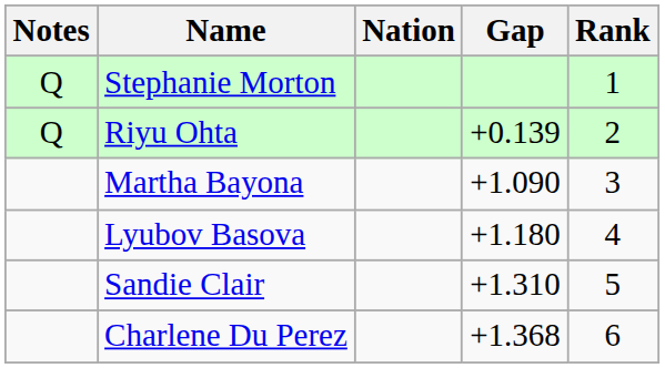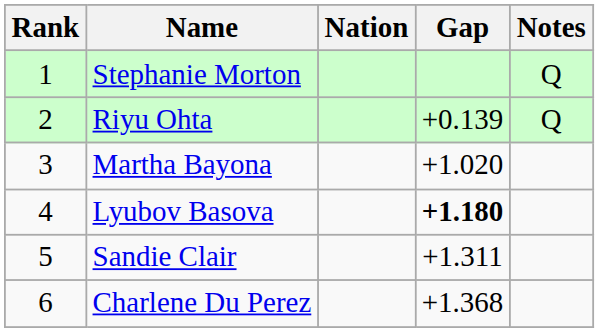 <table class="wikitable sortable" style="text-align:center">
 <tr>
-<th>Notes</th>
+<th>Rank</th>
 <th>Name</th>
 <th>Nation</th>
 <th>Gap</th>
-<th>Rank</th>
+<th>Notes</th>
 </tr>
 <tr bgcolor=ccffcc>
-<td>Q</td>
+<td>1</td>
 <td align=left><a href='#'>Stephanie Morton</a></td>
 <td align=left></td>
 <td></td>
-<td>1</td>
+<td>Q</td>
 </tr>
 <tr bgcolor=ccffcc>
-<td>Q</td>
+<td>2</td>
 <td align=left><a href='#'>Riyu Ohta</a></td>
 <td align=left></td>
 <td>+0.139</td>
-<td>2</td>
+<td>Q</td>
 </tr>
 <tr>
-<td></td>
+<td>3</td>
 <td align=left><a href='#'>Martha Bayona</a></td>
 <td align=left></td>
-<td>+1.090</td>
-<td>3</td>
+<td>+1.020</td>
+<td></td>
 </tr>
 <tr>
-<td></td>
+<td>4</td>
 <td align=left><a href='#'>Lyubov Basova</a></td>
 <td align=left></td>
-<td>+1.180</td>
-<td>4</td>
+<td><strong>+1.180</strong></td>
+<td></td>
 </tr>
 <tr>
-<td></td>
+<td>5</td>
 <td align=left><a href='#'>Sandie Clair</a></td>
 <td align=left></td>
-<td>+1.310</td>
-<td>5</td>
+<td>+1.311</td>
+<td></td>
 </tr>
 <tr>
-<td></td>
+<td>6</td>
 <td align=left><a href='#'>Charlene Du Perez</a></td>
 <td align=left></td>
 <td>+1.368</td>
-<td>6</td>
+<td></td>
 </tr>
 </table>
